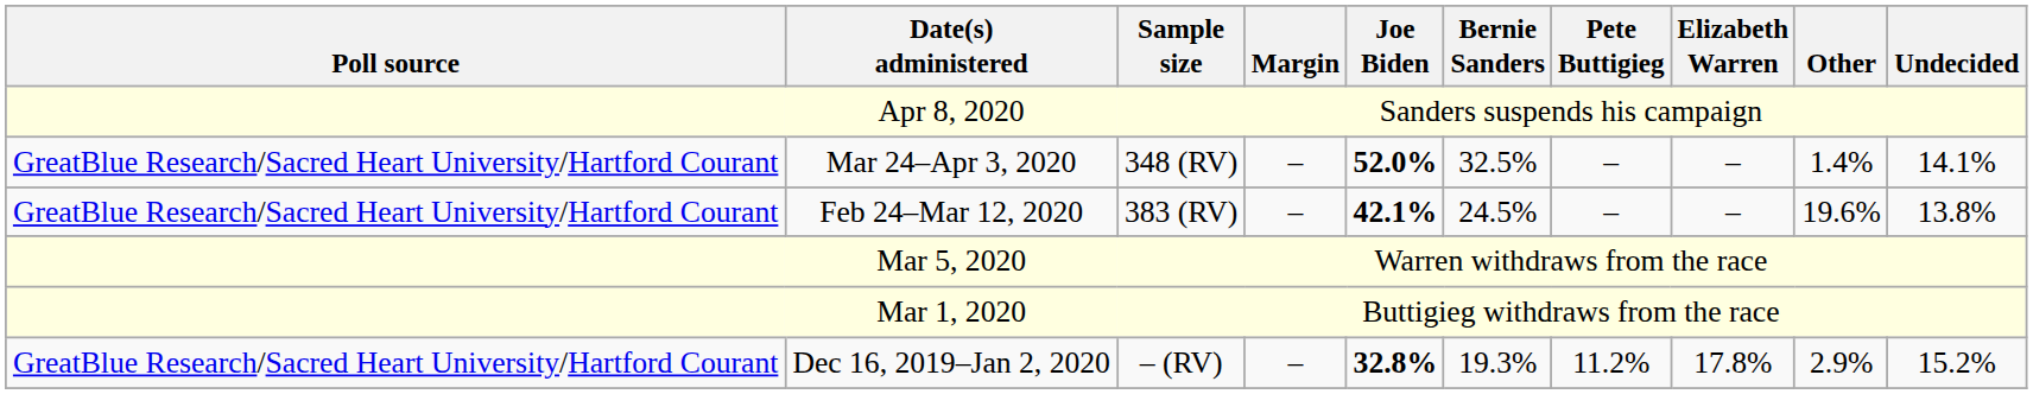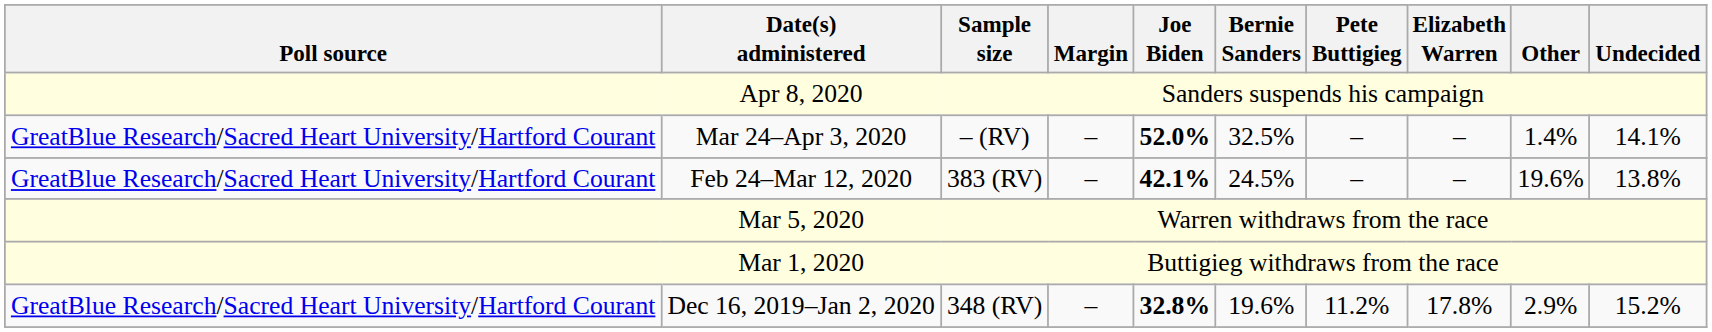 <table class="wikitable" style="font-size:90%;text-align:center;">
 <tr valign=bottom style="font-size:90%;">
 <th>Poll source</th>
 <th>Date(s)<br>administered</th>
 <th>Sample<br>size</th>
 <th>Margin<br></th>
 <th>Joe<br>Biden</th>
 <th>Bernie<br>Sanders</th>
 <th>Pete<br>Buttigieg</th>
 <th>Elizabeth<br>Warren</th>
 <th>Other</th>
 <th>Undecided</th>
 </tr>
 <tr style="background:lightyellow;">
 <td style="border-right-style:hidden;"></td>
 <td style="border-right-style:hidden;">Apr 8, 2020</td>
 <td colspan="13">Sanders suspends his campaign</td>
 </tr>
 <tr>
 <td style="text-align:left;"><a href='#'>GreatBlue Research</a>/<a href='#'>Sacred Heart University</a>/<a href='#'>Hartford Courant</a></td>
 <td>Mar 24–Apr 3, 2020</td>
-<td>348 (RV)</td>
+<td>– (RV)</td>
 <td>–</td>
 <td><strong>52.0%</strong></td>
 <td>32.5%</td>
 <td>–</td>
 <td>–</td>
 <td>1.4%</td>
 <td>14.1%</td>
 </tr>
 <tr>
 <td style="text-align:left;"><a href='#'>GreatBlue Research</a>/<a href='#'>Sacred Heart University</a>/<a href='#'>Hartford Courant</a></td>
 <td>Feb 24–Mar 12, 2020</td>
 <td>383 (RV)</td>
 <td>–</td>
 <td><strong>42.1%</strong></td>
 <td>24.5%</td>
 <td>–</td>
 <td>–</td>
 <td>19.6%</td>
 <td>13.8%</td>
 </tr>
 <tr style="background:lightyellow;">
 <td style="border-right-style:hidden;"></td>
 <td style="border-right-style:hidden;">Mar 5, 2020</td>
 <td colspan="13">Warren withdraws from the race</td>
 </tr>
 <tr style="background:lightyellow;">
 <td style="border-right-style:hidden;"></td>
 <td style="border-right-style:hidden;">Mar 1, 2020</td>
 <td colspan="13">Buttigieg withdraws from the race</td>
 </tr>
 <tr>
 <td style="text-align:left;"><a href='#'>GreatBlue Research</a>/<a href='#'>Sacred Heart University</a>/<a href='#'>Hartford Courant</a><br></td>
 <td>Dec 16, 2019–Jan 2, 2020</td>
-<td>– (RV)</td>
+<td>348 (RV)</td>
 <td>–</td>
 <td><strong>32.8%</strong></td>
-<td>19.3%</td>
+<td>19.6%</td>
 <td>11.2%</td>
 <td>17.8%</td>
 <td>2.9%</td>
 <td>15.2%</td>
 </tr>
 </table>
